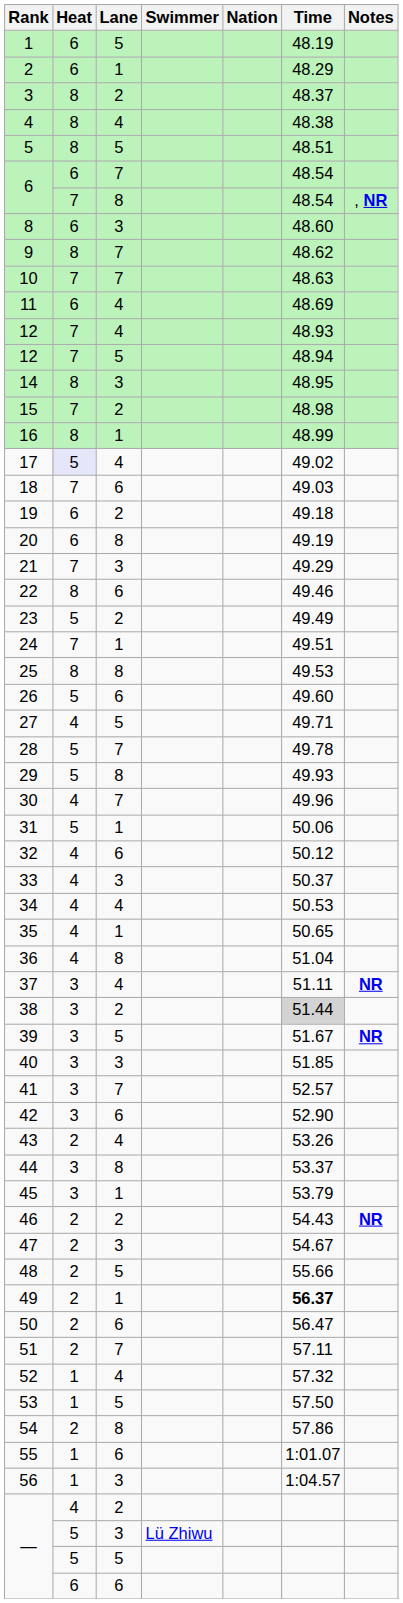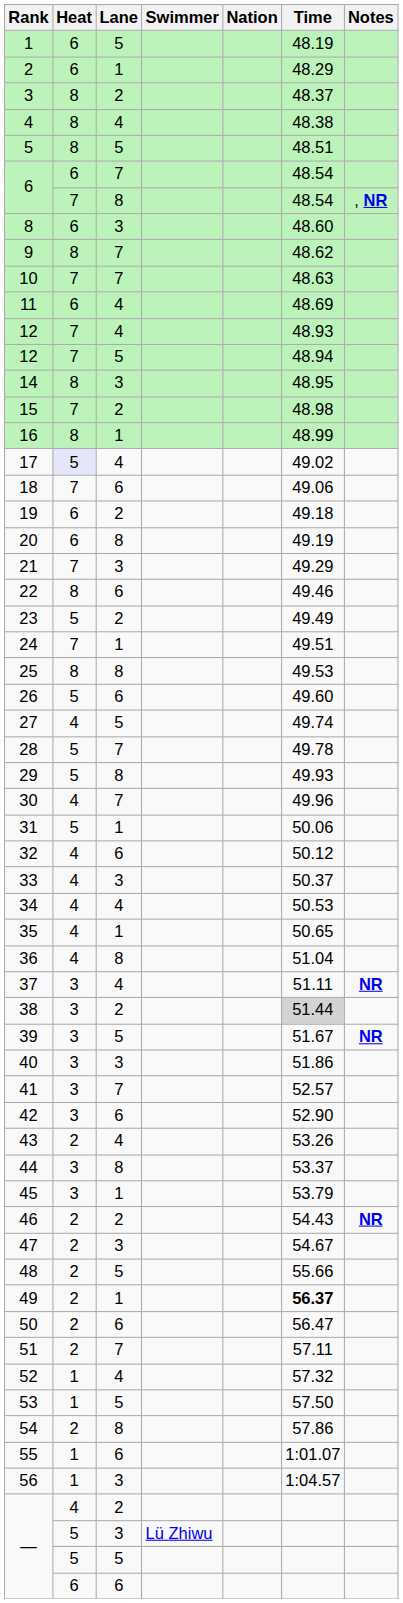 <table class="wikitable sortable" style="text-align:center">
 <tr>
 <th>Rank</th>
 <th>Heat</th>
 <th>Lane</th>
 <th>Swimmer</th>
 <th>Nation</th>
 <th>Time</th>
 <th>Notes</th>
 </tr>
 <tr bgcolor=bbf3bb>
 <td>1</td>
 <td>6</td>
 <td>5</td>
 <td align=left></td>
 <td align=left></td>
 <td>48.19</td>
 <td></td>
 </tr>
 <tr bgcolor=bbf3bb>
 <td>2</td>
 <td>6</td>
 <td>1</td>
 <td align=left></td>
 <td align=left></td>
 <td>48.29</td>
 <td></td>
 </tr>
 <tr bgcolor=bbf3bb>
 <td>3</td>
 <td>8</td>
 <td>2</td>
 <td align=left></td>
 <td align=left></td>
 <td>48.37</td>
 <td></td>
 </tr>
 <tr bgcolor=bbf3bb>
 <td>4</td>
 <td>8</td>
 <td>4</td>
 <td align=left></td>
 <td align=left></td>
 <td>48.38</td>
 <td></td>
 </tr>
 <tr bgcolor=bbf3bb>
 <td>5</td>
 <td>8</td>
 <td>5</td>
 <td align=left></td>
 <td align=left></td>
 <td>48.51</td>
 <td></td>
 </tr>
 <tr bgcolor=bbf3bb>
 <td rowspan=2>6</td>
 <td>6</td>
 <td>7</td>
 <td align=left></td>
 <td align=left></td>
 <td>48.54</td>
 <td></td>
 </tr>
 <tr bgcolor=bbf3bb>
 <td>7</td>
 <td>8</td>
 <td align=left></td>
 <td align=left></td>
 <td>48.54</td>
 <td>, <strong><a href='#'>NR</a></strong></td>
 </tr>
 <tr bgcolor=bbf3bb>
 <td>8</td>
 <td>6</td>
 <td>3</td>
 <td align=left></td>
 <td align=left></td>
 <td>48.60</td>
 <td></td>
 </tr>
 <tr bgcolor=bbf3bb>
 <td>9</td>
 <td>8</td>
 <td>7</td>
 <td align=left></td>
 <td align=left></td>
 <td>48.62</td>
 <td></td>
 </tr>
 <tr bgcolor=bbf3bb>
 <td>10</td>
 <td>7</td>
 <td>7</td>
 <td align=left></td>
 <td align=left></td>
 <td>48.63</td>
 <td></td>
 </tr>
 <tr bgcolor=bbf3bb>
 <td>11</td>
 <td>6</td>
 <td>4</td>
 <td align=left></td>
 <td align=left></td>
 <td>48.69</td>
 <td></td>
 </tr>
 <tr bgcolor=bbf3bb>
 <td>12</td>
 <td>7</td>
 <td>4</td>
 <td align=left></td>
 <td align=left></td>
 <td>48.93</td>
 <td></td>
 </tr>
 <tr bgcolor=bbf3bb>
 <td>12</td>
 <td>7</td>
 <td>5</td>
 <td align=left></td>
 <td align=left></td>
 <td>48.94</td>
 <td></td>
 </tr>
 <tr bgcolor=bbf3bb>
 <td>14</td>
 <td>8</td>
 <td>3</td>
 <td align=left></td>
 <td align=left></td>
 <td>48.95</td>
 <td></td>
 </tr>
 <tr bgcolor=bbf3bb>
 <td>15</td>
 <td>7</td>
 <td>2</td>
 <td align=left></td>
 <td align=left></td>
 <td>48.98</td>
 <td></td>
 </tr>
 <tr bgcolor=bbf3bb>
 <td>16</td>
 <td>8</td>
 <td>1</td>
 <td align=left></td>
 <td align=left></td>
 <td>48.99</td>
 <td></td>
 </tr>
 <tr>
 <td>17</td>
 <td style="background: lavender;">5</td>
 <td>4</td>
 <td align=left></td>
 <td align=left></td>
 <td>49.02</td>
 <td></td>
 </tr>
 <tr>
 <td>18</td>
 <td>7</td>
 <td>6</td>
 <td align=left></td>
 <td align=left></td>
-<td>49.03</td>
+<td>49.06</td>
 <td></td>
 </tr>
 <tr>
 <td>19</td>
 <td>6</td>
 <td>2</td>
 <td align=left></td>
 <td align=left></td>
 <td>49.18</td>
 <td></td>
 </tr>
 <tr>
 <td>20</td>
 <td>6</td>
 <td>8</td>
 <td align=left></td>
 <td align=left></td>
 <td>49.19</td>
 <td></td>
 </tr>
 <tr>
 <td>21</td>
 <td>7</td>
 <td>3</td>
 <td align=left></td>
 <td align=left></td>
 <td>49.29</td>
 <td></td>
 </tr>
 <tr>
 <td>22</td>
 <td>8</td>
 <td>6</td>
 <td align=left></td>
 <td align=left></td>
 <td>49.46</td>
 <td></td>
 </tr>
 <tr>
 <td>23</td>
 <td>5</td>
 <td>2</td>
 <td align=left></td>
 <td align=left></td>
 <td>49.49</td>
 <td></td>
 </tr>
 <tr>
 <td>24</td>
 <td>7</td>
 <td>1</td>
 <td align=left></td>
 <td align=left></td>
 <td>49.51</td>
 <td></td>
 </tr>
 <tr>
 <td>25</td>
 <td>8</td>
 <td>8</td>
 <td align=left></td>
 <td align=left></td>
 <td>49.53</td>
 <td></td>
 </tr>
 <tr>
 <td>26</td>
 <td>5</td>
 <td>6</td>
 <td align=left></td>
 <td align=left></td>
 <td>49.60</td>
 <td></td>
 </tr>
 <tr>
 <td>27</td>
 <td>4</td>
 <td>5</td>
 <td align=left></td>
 <td align=left></td>
-<td>49.71</td>
+<td>49.74</td>
 <td></td>
 </tr>
 <tr>
 <td>28</td>
 <td>5</td>
 <td>7</td>
 <td align=left></td>
 <td align=left></td>
 <td>49.78</td>
 <td></td>
 </tr>
 <tr>
 <td>29</td>
 <td>5</td>
 <td>8</td>
 <td align=left></td>
 <td align=left></td>
 <td>49.93</td>
 <td></td>
 </tr>
 <tr>
 <td>30</td>
 <td>4</td>
 <td>7</td>
 <td align=left></td>
 <td align=left></td>
 <td>49.96</td>
 <td></td>
 </tr>
 <tr>
 <td>31</td>
 <td>5</td>
 <td>1</td>
 <td align=left></td>
 <td align=left></td>
 <td>50.06</td>
 <td></td>
 </tr>
 <tr>
 <td>32</td>
 <td>4</td>
 <td>6</td>
 <td align=left></td>
 <td align=left></td>
 <td>50.12</td>
 <td></td>
 </tr>
 <tr>
 <td>33</td>
 <td>4</td>
 <td>3</td>
 <td align=left></td>
 <td align=left></td>
 <td>50.37</td>
 <td></td>
 </tr>
 <tr>
 <td>34</td>
 <td>4</td>
 <td>4</td>
 <td align=left></td>
 <td align=left></td>
 <td>50.53</td>
 <td></td>
 </tr>
 <tr>
 <td>35</td>
 <td>4</td>
 <td>1</td>
 <td align=left></td>
 <td align=left></td>
 <td>50.65</td>
 <td></td>
 </tr>
 <tr>
 <td>36</td>
 <td>4</td>
 <td>8</td>
 <td align=left></td>
 <td align=left></td>
 <td>51.04</td>
 <td></td>
 </tr>
 <tr>
 <td>37</td>
 <td>3</td>
 <td>4</td>
 <td align=left></td>
 <td align=left></td>
 <td>51.11</td>
 <td><strong><a href='#'>NR</a></strong></td>
 </tr>
 <tr>
 <td>38</td>
 <td>3</td>
 <td>2</td>
 <td align=left></td>
 <td align=left></td>
 <td style="background: lightgrey;">51.44</td>
 <td></td>
 </tr>
 <tr>
 <td>39</td>
 <td>3</td>
 <td>5</td>
 <td align=left></td>
 <td align=left></td>
 <td>51.67</td>
 <td><strong><a href='#'>NR</a></strong></td>
 </tr>
 <tr>
 <td>40</td>
 <td>3</td>
 <td>3</td>
 <td align=left></td>
 <td align=left></td>
-<td>51.85</td>
+<td>51.86</td>
 <td></td>
 </tr>
 <tr>
 <td>41</td>
 <td>3</td>
 <td>7</td>
 <td align=left></td>
 <td align=left></td>
 <td>52.57</td>
 <td></td>
 </tr>
 <tr>
 <td>42</td>
 <td>3</td>
 <td>6</td>
 <td align=left></td>
 <td align=left></td>
 <td>52.90</td>
 <td></td>
 </tr>
 <tr>
 <td>43</td>
 <td>2</td>
 <td>4</td>
 <td align=left></td>
 <td align=left></td>
 <td>53.26</td>
 <td></td>
 </tr>
 <tr>
 <td>44</td>
 <td>3</td>
 <td>8</td>
 <td align=left></td>
 <td align=left></td>
 <td>53.37</td>
 <td></td>
 </tr>
 <tr>
 <td>45</td>
 <td>3</td>
 <td>1</td>
 <td align=left></td>
 <td align=left></td>
 <td>53.79</td>
 <td></td>
 </tr>
 <tr>
 <td>46</td>
 <td>2</td>
 <td>2</td>
 <td align=left></td>
 <td align=left></td>
 <td>54.43</td>
 <td><strong><a href='#'>NR</a></strong></td>
 </tr>
 <tr>
 <td>47</td>
 <td>2</td>
 <td>3</td>
 <td align=left></td>
 <td align=left></td>
 <td>54.67</td>
 <td></td>
 </tr>
 <tr>
 <td>48</td>
 <td>2</td>
 <td>5</td>
 <td align=left></td>
 <td align=left></td>
 <td>55.66</td>
 <td></td>
 </tr>
 <tr>
 <td>49</td>
 <td>2</td>
 <td>1</td>
 <td align=left></td>
 <td align=left></td>
 <td><strong>56.37</strong></td>
 <td></td>
 </tr>
 <tr>
 <td>50</td>
 <td>2</td>
 <td>6</td>
 <td align=left></td>
 <td align=left></td>
 <td>56.47</td>
 <td></td>
 </tr>
 <tr>
 <td>51</td>
 <td>2</td>
 <td>7</td>
 <td align=left></td>
 <td align=left></td>
 <td>57.11</td>
 <td></td>
 </tr>
 <tr>
 <td>52</td>
 <td>1</td>
 <td>4</td>
 <td align=left></td>
 <td align=left></td>
 <td>57.32</td>
 <td></td>
 </tr>
 <tr>
 <td>53</td>
 <td>1</td>
 <td>5</td>
 <td align=left></td>
 <td align=left></td>
 <td>57.50</td>
 <td></td>
 </tr>
 <tr>
 <td>54</td>
 <td>2</td>
 <td>8</td>
 <td align=left></td>
 <td align=left></td>
 <td>57.86</td>
 <td></td>
 </tr>
 <tr>
 <td>55</td>
 <td>1</td>
 <td>6</td>
 <td align=left></td>
 <td align=left></td>
 <td data-sort-value=61.07>1:01.07</td>
 <td></td>
 </tr>
 <tr>
 <td>56</td>
 <td>1</td>
 <td>3</td>
 <td align=left></td>
 <td align=left></td>
 <td data-sort-value=64.57>1:04.57</td>
 <td></td>
 </tr>
 <tr>
 <td rowspan=4 data-sort-value=57>—</td>
 <td>4</td>
 <td>2</td>
 <td align=left></td>
 <td align=left></td>
 <td data-sort-value=99.99></td>
 <td></td>
 </tr>
 <tr>
 <td>5</td>
 <td>3</td>
 <td align=left><a href='#'>Lü Zhiwu</a></td>
 <td align=left></td>
 <td data-sort-value=99.99></td>
 <td></td>
 </tr>
 <tr>
 <td>5</td>
 <td>5</td>
 <td align=left></td>
 <td align=left></td>
 <td data-sort-value=99.99></td>
 <td></td>
 </tr>
 <tr>
 <td>6</td>
 <td>6</td>
 <td align=left></td>
 <td align=left></td>
 <td data-sort-value=99.99></td>
 <td></td>
 </tr>
 </table>
